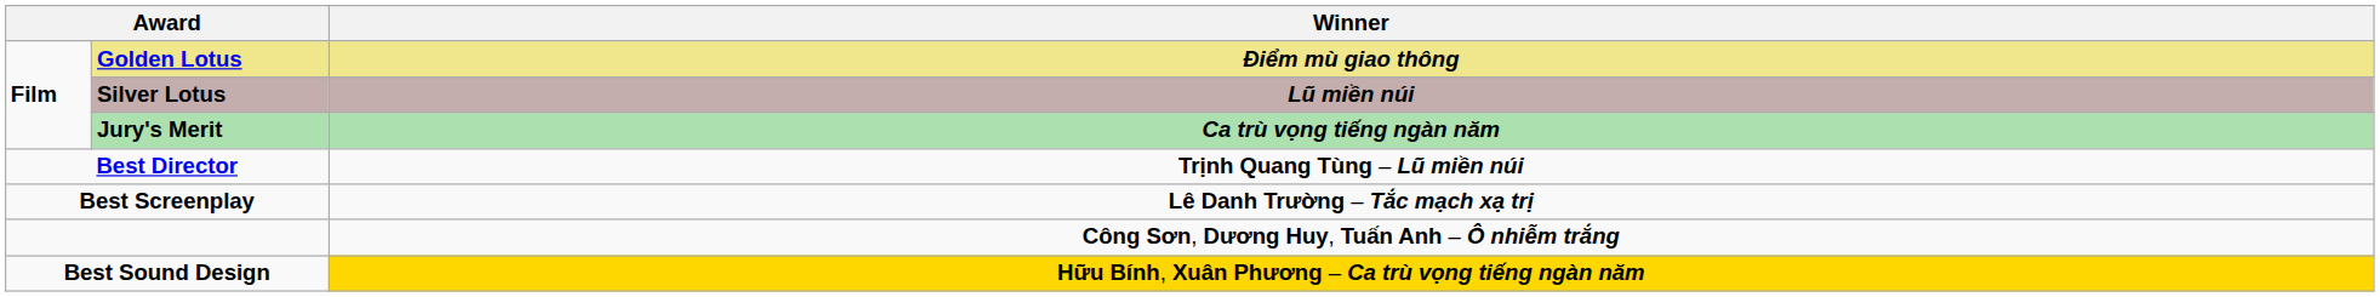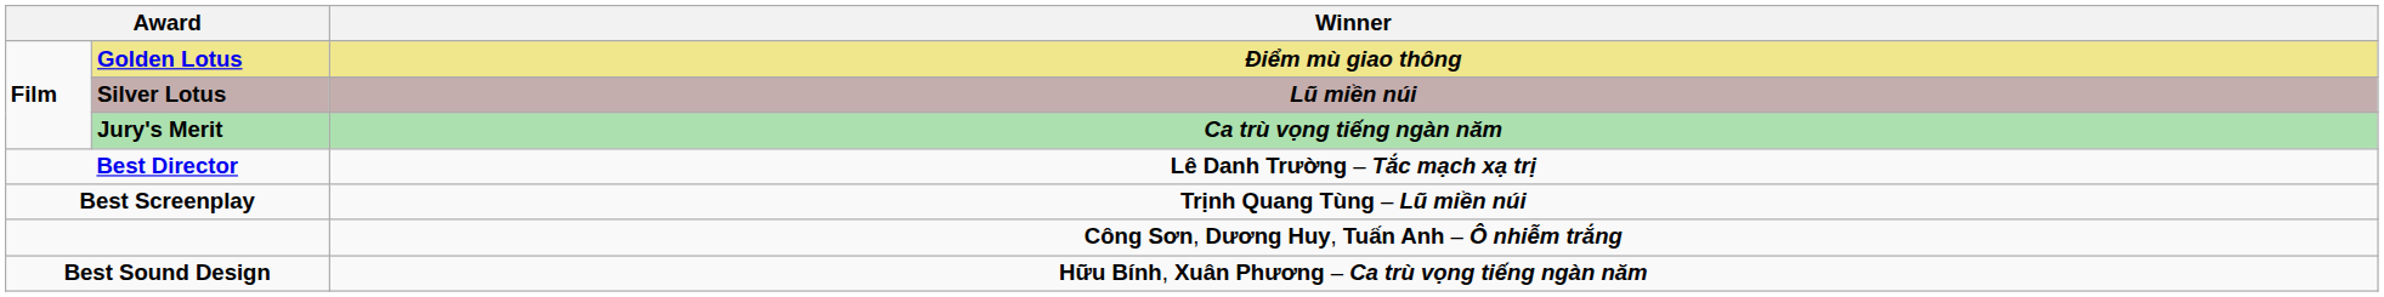 <table class=wikitable>
 <tr>
 <th width="12%" colspan="2">Award</th>
 <th width="76%">Winner</th>
 </tr>
 <tr>
 <td rowspan="3"><strong>Film</strong></td>
 <td style="background:#F0E68C"><strong><a href='#'>Golden Lotus</a></strong></td>
 <td style="background:#F0E68C" align=center><strong><em>Điểm mù giao thông</em></strong></td>
 </tr>
 <tr>
 <td style="background:#C4AEAD"><strong>Silver Lotus</strong></td>
 <td style="background:#C4AEAD" align=center><strong><em>Lũ miền núi</em></strong></td>
 </tr>
 <tr>
 <td style="background:#ACE1AF"><strong>Jury's Merit</strong></td>
 <td style="background:#ACE1AF" align=center><strong><em>Ca trù vọng tiếng ngàn năm</em></strong></td>
 </tr>
 <tr>
 <td colspan="2" align=center><strong><a href='#'>Best Director</a></strong></td>
-<td align=center><strong>Trịnh Quang Tùng</strong> – <strong><em>Lũ miền núi</em></strong></td>
+<td align=center><strong>Lê Danh Trường</strong> – <strong><em>Tắc mạch xạ trị</em></strong></td>
 </tr>
 <tr>
 <td colspan="2" align=center><strong>Best Screenplay</strong></td>
-<td align=center><strong>Lê Danh Trường</strong> – <strong><em>Tắc mạch xạ trị</em></strong></td>
+<td align=center><strong>Trịnh Quang Tùng</strong> – <strong><em>Lũ miền núi</em></strong></td>
 </tr>
 <tr>
 <td colspan="2" align=center><strong></strong></td>
 <td align=center><strong>Công Sơn</strong>, <strong>Dương Huy</strong>, <strong>Tuấn Anh</strong> – <strong><em>Ô nhiễm trắng</em></strong></td>
 </tr>
 <tr>
 <td colspan="2" align=center><strong>Best Sound Design</strong></td>
-<td align=center style="background: gold;"><strong>Hữu Bính</strong>, <strong>Xuân Phương</strong> – <strong><em>Ca trù vọng tiếng ngàn năm</em></strong></td>
+<td align=center><strong>Hữu Bính</strong>, <strong>Xuân Phương</strong> – <strong><em>Ca trù vọng tiếng ngàn năm</em></strong></td>
 </tr>
 </table>
